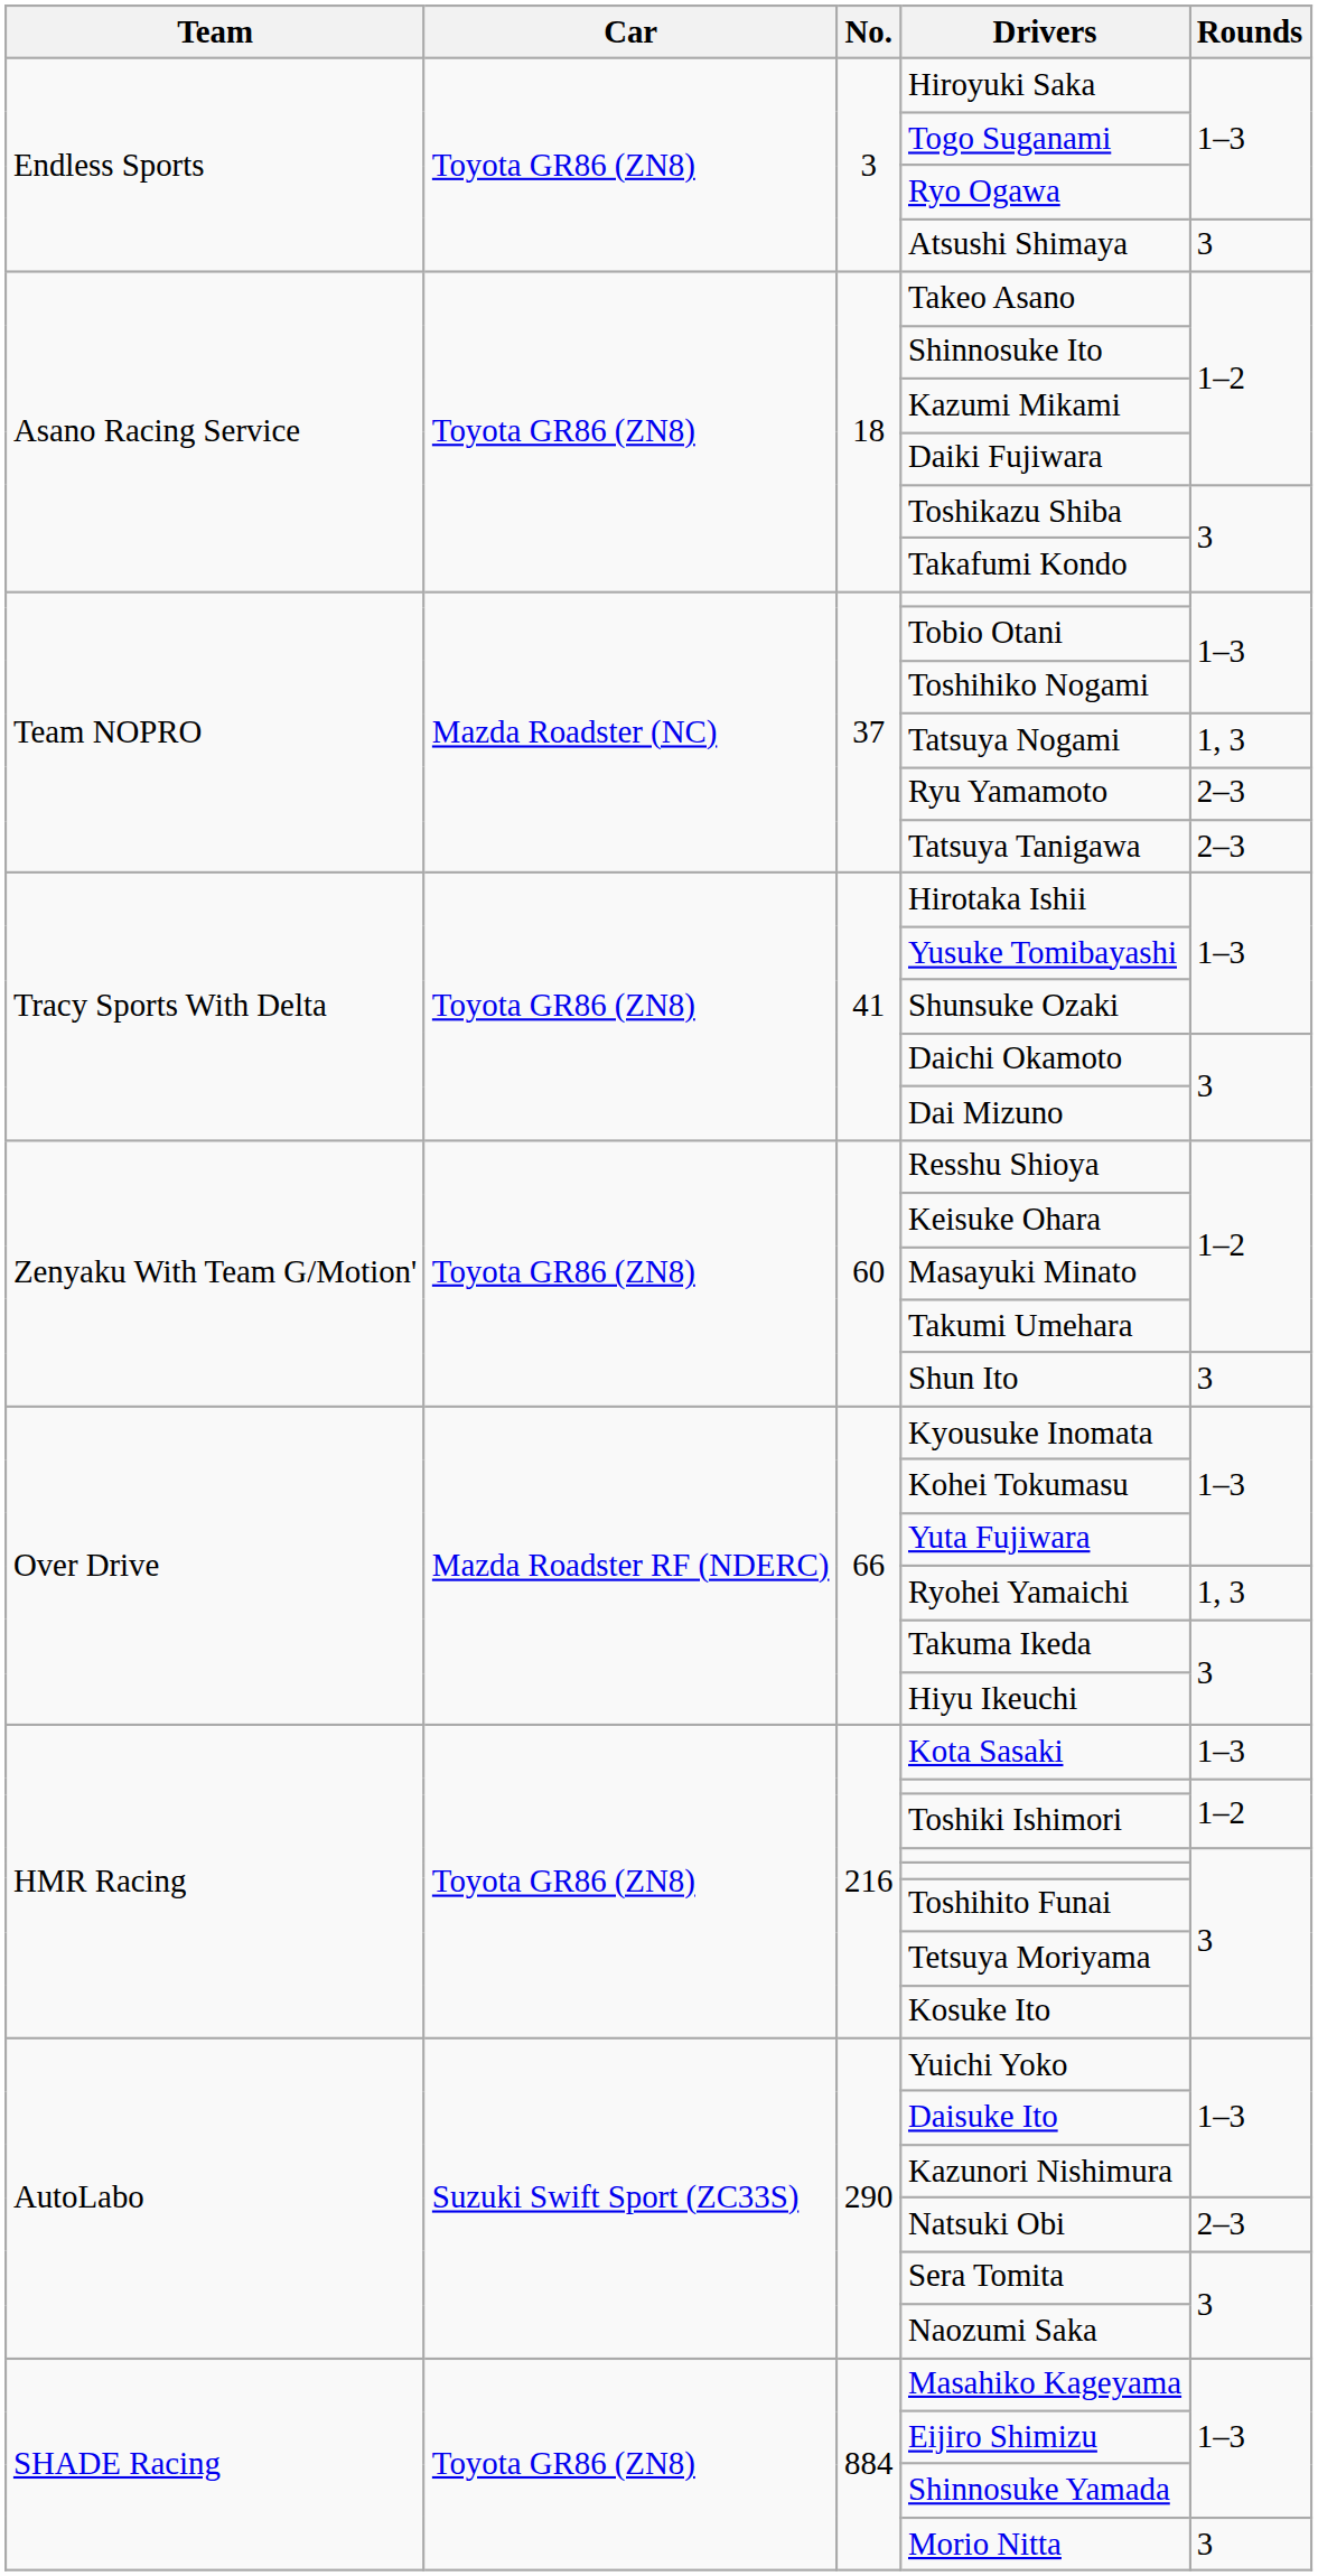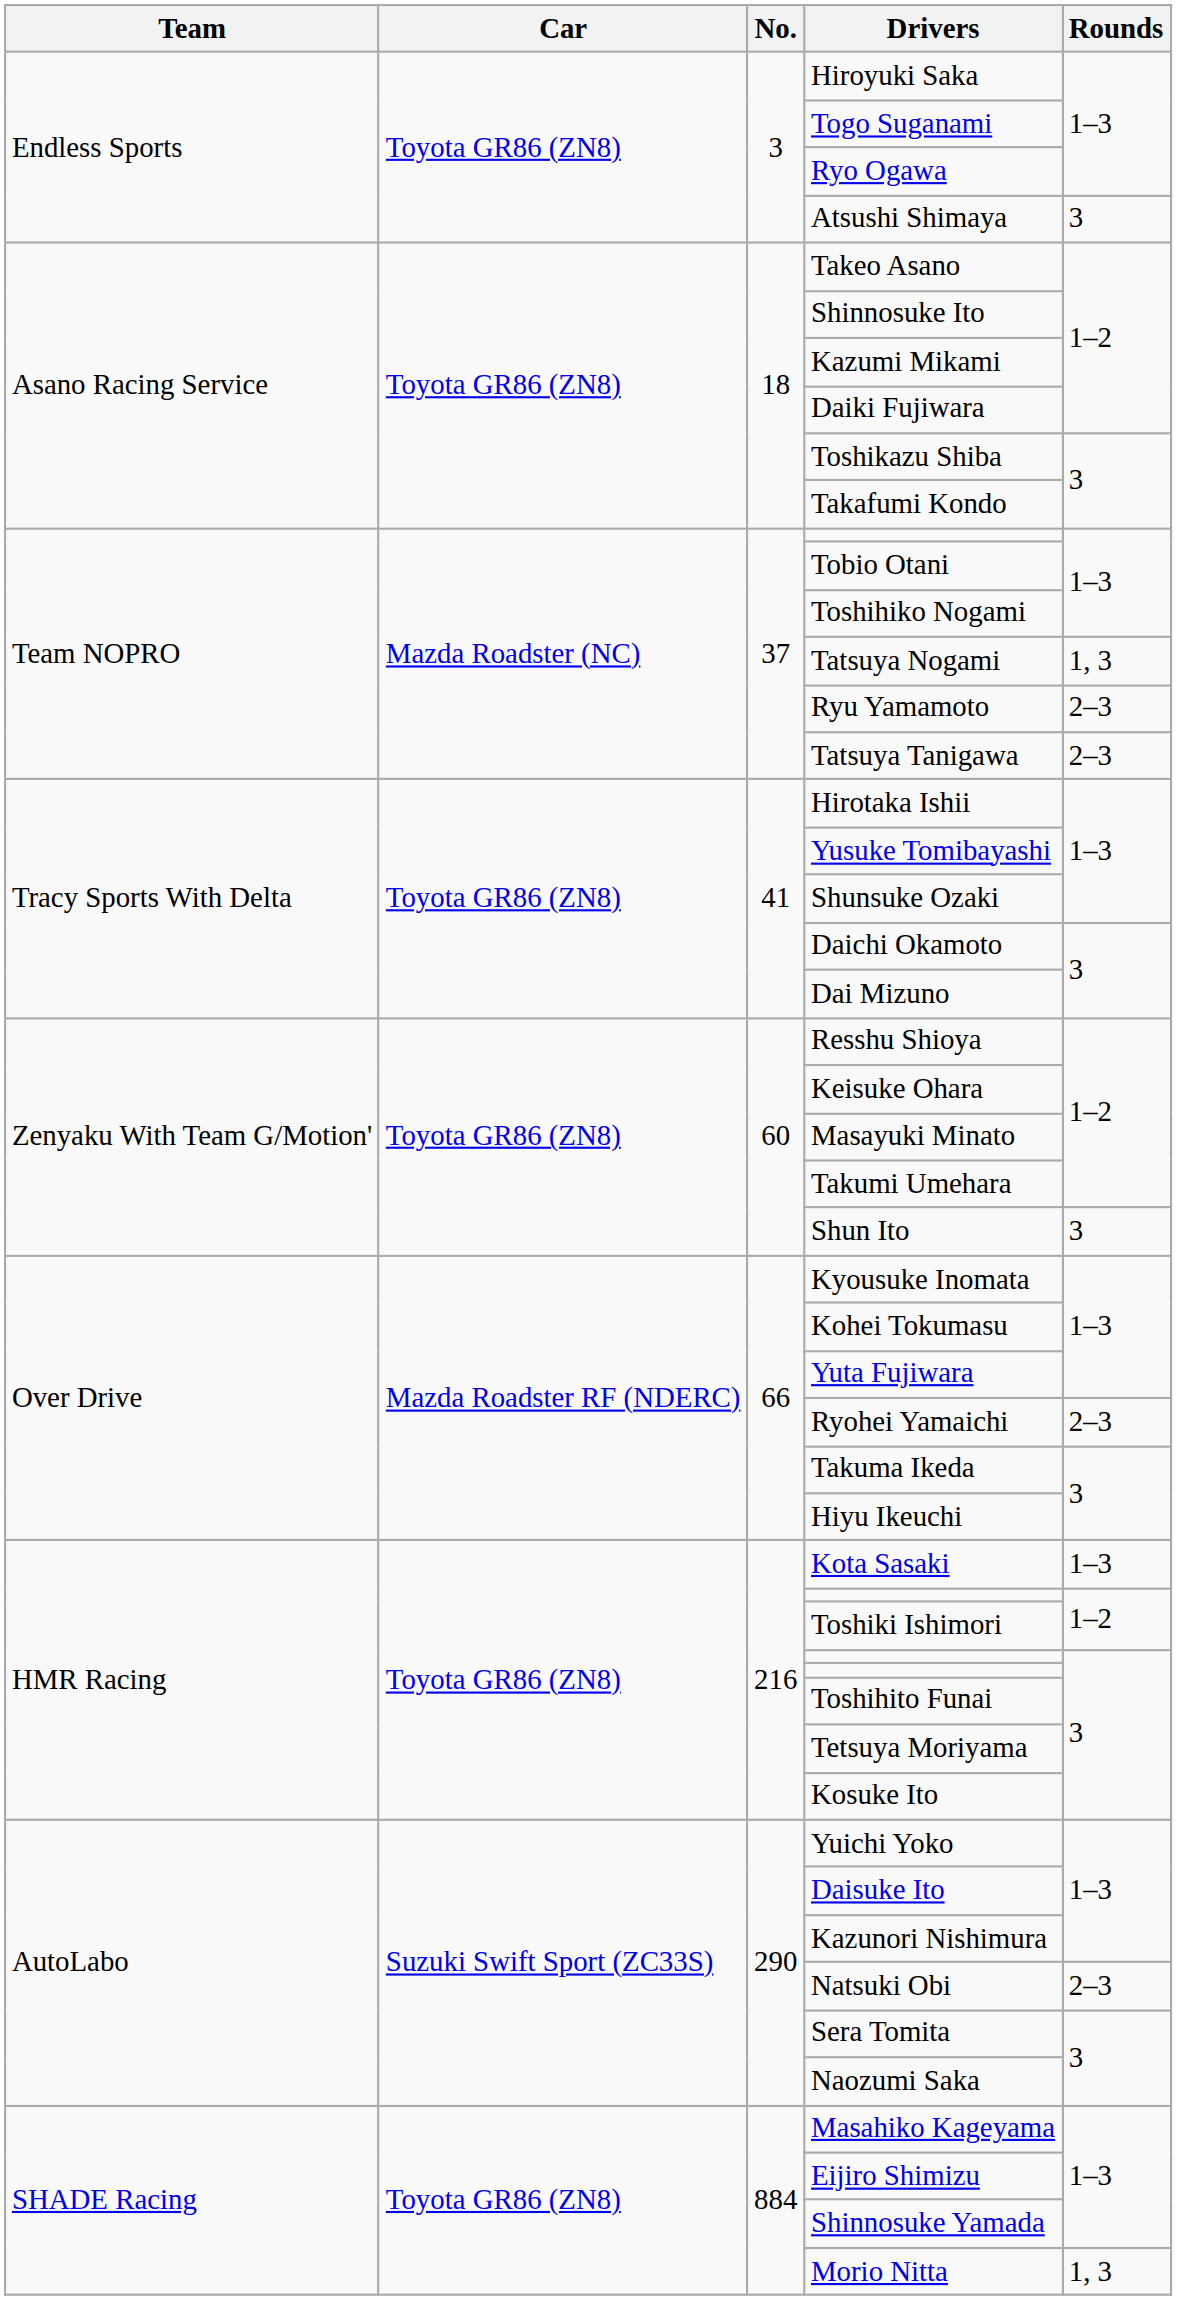 <table class="wikitable" style="font-size: 85%">
 <tr>
 <th>Team</th>
 <th>Car</th>
 <th>No.</th>
 <th>Drivers</th>
 <th>Rounds</th>
 </tr>
 <tr>
 <td rowspan="4"> Endless Sports</td>
 <td rowspan="4"><a href='#'>Toyota GR86 (ZN8)</a></td>
 <td align="center" rowspan="4">3</td>
 <td> Hiroyuki Saka</td>
 <td rowspan="3">1–3</td>
 </tr>
 <tr>
 <td> <a href='#'>Togo Suganami</a></td>
 </tr>
 <tr>
 <td> <a href='#'>Ryo Ogawa</a></td>
 </tr>
 <tr>
 <td> Atsushi Shimaya</td>
 <td>3</td>
 </tr>
 <tr>
 <td rowspan="6"> Asano Racing Service</td>
 <td rowspan="6"><a href='#'>Toyota GR86 (ZN8)</a></td>
 <td align="center" rowspan="6">18</td>
 <td> Takeo Asano</td>
 <td rowspan="4">1–2</td>
 </tr>
 <tr>
 <td> Shinnosuke Ito</td>
 </tr>
 <tr>
 <td> Kazumi Mikami</td>
 </tr>
 <tr>
 <td> Daiki Fujiwara</td>
 </tr>
 <tr>
 <td> Toshikazu Shiba</td>
 <td rowspan="2">3</td>
 </tr>
 <tr>
 <td> Takafumi Kondo</td>
 </tr>
 <tr>
 <td rowspan="6"> Team NOPRO</td>
 <td rowspan="6"><a href='#'>Mazda Roadster (NC)</a></td>
 <td align="center" rowspan="6">37</td>
 <td> </td>
 <td rowspan="3">1–3</td>
 </tr>
 <tr>
 <td> Tobio Otani</td>
 </tr>
 <tr>
 <td> Toshihiko Nogami</td>
 </tr>
 <tr>
 <td> Tatsuya Nogami</td>
 <td>1, 3</td>
 </tr>
 <tr>
 <td> Ryu Yamamoto</td>
 <td>2–3</td>
 </tr>
 <tr>
 <td> Tatsuya Tanigawa</td>
 <td>2–3</td>
 </tr>
 <tr>
 <td rowspan="5"> Tracy Sports With Delta</td>
 <td rowspan="5"><a href='#'>Toyota GR86 (ZN8)</a></td>
 <td rowspan="5" align="center">41</td>
 <td> Hirotaka Ishii</td>
 <td rowspan="3">1–3</td>
 </tr>
 <tr>
 <td> <a href='#'>Yusuke Tomibayashi</a></td>
 </tr>
 <tr>
 <td> Shunsuke Ozaki</td>
 </tr>
 <tr>
 <td> Daichi Okamoto</td>
 <td rowspan="2">3</td>
 </tr>
 <tr>
 <td> Dai Mizuno</td>
 </tr>
 <tr>
 <td rowspan="5"> Zenyaku With Team G/Motion'</td>
 <td rowspan="5"><a href='#'>Toyota GR86 (ZN8)</a></td>
 <td align="center" rowspan="5">60</td>
 <td> Resshu Shioya</td>
 <td rowspan="4">1–2</td>
 </tr>
 <tr>
 <td> Keisuke Ohara</td>
 </tr>
 <tr>
 <td> Masayuki Minato</td>
 </tr>
 <tr>
 <td> Takumi Umehara</td>
 </tr>
 <tr>
 <td> Shun Ito</td>
 <td>3</td>
 </tr>
 <tr>
 <td rowspan="6"> Over Drive</td>
 <td rowspan="6"><a href='#'>Mazda Roadster RF (NDERC)</a></td>
 <td align="center" rowspan="6">66</td>
 <td> Kyousuke Inomata</td>
 <td rowspan="3">1–3</td>
 </tr>
 <tr>
 <td> Kohei Tokumasu</td>
 </tr>
 <tr>
 <td> <a href='#'>Yuta Fujiwara</a></td>
 </tr>
 <tr>
 <td> Ryohei Yamaichi</td>
-<td>1, 3</td>
+<td>2–3</td>
 </tr>
 <tr>
 <td> Takuma Ikeda</td>
 <td rowspan="2">3</td>
 </tr>
 <tr>
 <td> Hiyu Ikeuchi</td>
 </tr>
 <tr>
 <td rowspan="8"> HMR Racing</td>
 <td rowspan="8"><a href='#'>Toyota GR86 (ZN8)</a></td>
 <td align="center" rowspan="8">216</td>
 <td> <a href='#'>Kota Sasaki</a></td>
 <td>1–3</td>
 </tr>
 <tr>
 <td> </td>
 <td rowspan="2">1–2</td>
 </tr>
 <tr>
 <td> Toshiki Ishimori</td>
 </tr>
 <tr>
 <td> </td>
 <td rowspan="5">3</td>
 </tr>
 <tr>
 <td> </td>
 </tr>
 <tr>
 <td> Toshihito Funai</td>
 </tr>
 <tr>
 <td> Tetsuya Moriyama</td>
 </tr>
 <tr>
 <td> Kosuke Ito</td>
 </tr>
 <tr>
 <td rowspan="6"> AutoLabo</td>
 <td rowspan="6"><a href='#'>Suzuki Swift Sport (ZC33S)</a></td>
 <td align="center" rowspan="6">290</td>
 <td> Yuichi Yoko</td>
 <td rowspan="3">1–3</td>
 </tr>
 <tr>
 <td> <a href='#'>Daisuke Ito</a></td>
 </tr>
 <tr>
 <td> Kazunori Nishimura</td>
 </tr>
 <tr>
 <td> Natsuki Obi</td>
 <td>2–3</td>
 </tr>
 <tr>
 <td> Sera Tomita</td>
 <td rowspan="2">3</td>
 </tr>
 <tr>
 <td> Naozumi Saka</td>
 </tr>
 <tr>
 <td rowspan="4"> <a href='#'>SHADE Racing</a></td>
 <td rowspan="4"><a href='#'>Toyota GR86 (ZN8)</a></td>
 <td align="center" rowspan="4">884</td>
 <td> <a href='#'>Masahiko Kageyama</a></td>
 <td rowspan="3">1–3</td>
 </tr>
 <tr>
 <td> <a href='#'>Eijiro Shimizu</a></td>
 </tr>
 <tr>
 <td> <a href='#'>Shinnosuke Yamada</a></td>
 </tr>
 <tr>
 <td> <a href='#'>Morio Nitta</a></td>
-<td>3</td>
+<td>1, 3</td>
 </tr>
 </table>
